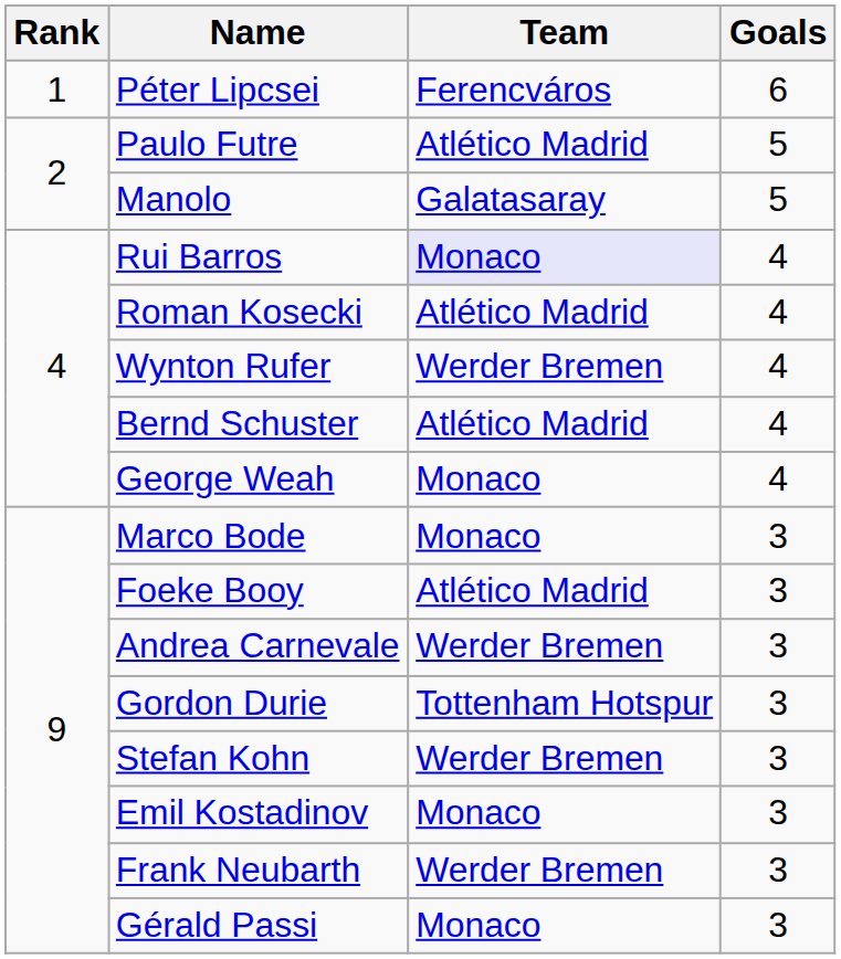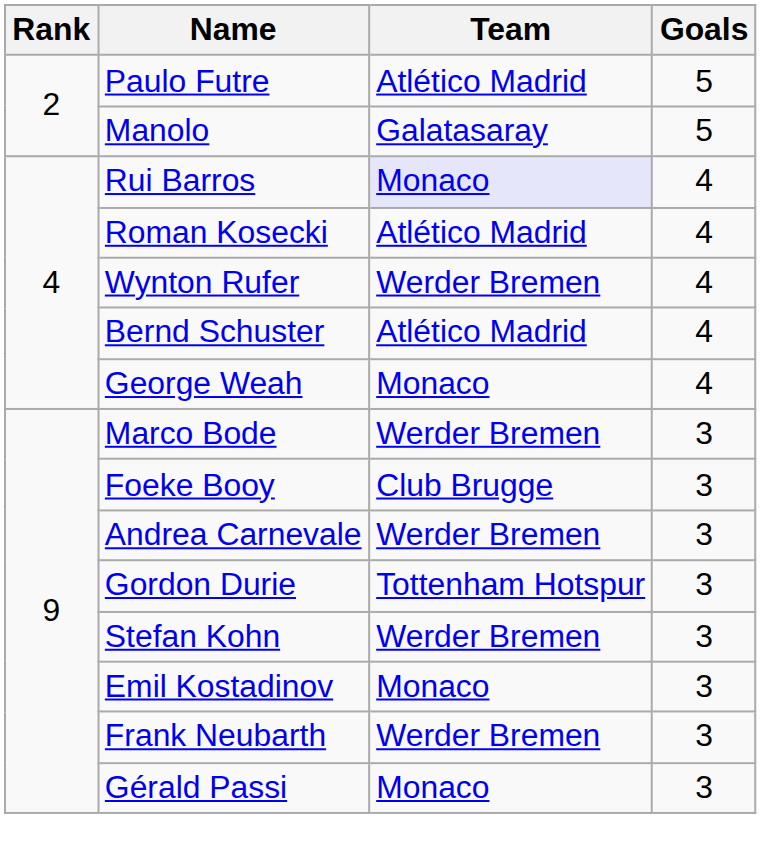 <table class="wikitable" style="text-align:center">
 <tr>
 <th>Rank</th>
 <th>Name</th>
 <th>Team</th>
 <th>Goals</th>
-</tr>
-<tr>
-<td>1</td>
-<td align="left"> <a href='#'>Péter Lipcsei</a></td>
-<td align="left"> <a href='#'>Ferencváros</a></td>
-<td>6</td>
 </tr>
 <tr>
 <td rowspan="2">2</td>
 <td align="left"> <a href='#'>Paulo Futre</a></td>
 <td align="left"> <a href='#'>Atlético Madrid</a></td>
 <td>5</td>
 </tr>
 <tr>
 <td align="left"> <a href='#'>Manolo</a></td>
 <td align="left"> <a href='#'>Galatasaray</a></td>
 <td>5</td>
 </tr>
 <tr>
 <td rowspan="5">4</td>
 <td align="left"> <a href='#'>Rui Barros</a></td>
 <td align="left" style="background: lavender;"> <a href='#'>Monaco</a></td>
 <td>4</td>
 </tr>
 <tr>
 <td align="left"> <a href='#'>Roman Kosecki</a></td>
 <td align="left"> <a href='#'>Atlético Madrid</a></td>
 <td>4</td>
 </tr>
 <tr>
 <td align="left"> <a href='#'>Wynton Rufer</a></td>
 <td align="left"> <a href='#'>Werder Bremen</a></td>
 <td>4</td>
 </tr>
 <tr>
 <td align="left"> <a href='#'>Bernd Schuster</a></td>
 <td align="left"> <a href='#'>Atlético Madrid</a></td>
 <td>4</td>
 </tr>
 <tr>
 <td align="left"> <a href='#'>George Weah</a></td>
 <td align="left"> <a href='#'>Monaco</a></td>
 <td>4</td>
 </tr>
 <tr>
 <td rowspan="8">9</td>
 <td align="left"> <a href='#'>Marco Bode</a></td>
-<td align="left"> <a href='#'>Monaco</a></td>
+<td align="left"> <a href='#'>Werder Bremen</a></td>
 <td>3</td>
 </tr>
 <tr>
 <td align="left"> <a href='#'>Foeke Booy</a></td>
-<td align="left"> <a href='#'>Atlético Madrid</a></td>
+<td align="left"> <a href='#'>Club Brugge</a></td>
 <td>3</td>
 </tr>
 <tr>
 <td align="left"> <a href='#'>Andrea Carnevale</a></td>
 <td align="left"> <a href='#'>Werder Bremen</a></td>
 <td>3</td>
 </tr>
 <tr>
 <td align="left"> <a href='#'>Gordon Durie</a></td>
 <td align="left"> <a href='#'>Tottenham Hotspur</a></td>
 <td>3</td>
 </tr>
 <tr>
 <td align="left"> <a href='#'>Stefan Kohn</a></td>
 <td align="left"> <a href='#'>Werder Bremen</a></td>
 <td>3</td>
 </tr>
 <tr>
 <td align="left"> <a href='#'>Emil Kostadinov</a></td>
 <td align="left"> <a href='#'>Monaco</a></td>
 <td>3</td>
 </tr>
 <tr>
 <td align="left"> <a href='#'>Frank Neubarth</a></td>
 <td align="left"> <a href='#'>Werder Bremen</a></td>
 <td>3</td>
 </tr>
 <tr>
 <td align="left"> <a href='#'>Gérald Passi</a></td>
 <td align="left"> <a href='#'>Monaco</a></td>
 <td>3</td>
 </tr>
 </table>
